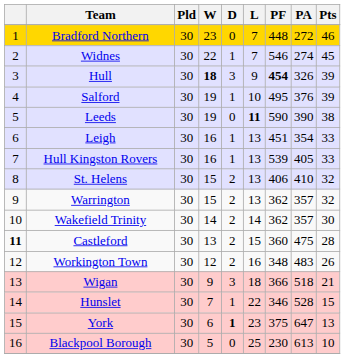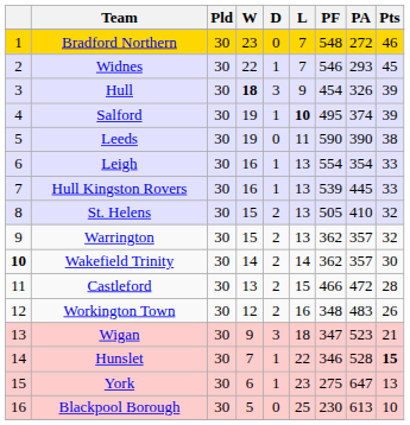 <table class="wikitable" style="text-align:center;">
 <tr>
 <th width=20 abbr="Position"></th>
 <th width=175>Team</th>
 <th width=20 abbr="Played">Pld</th>
 <th width=20 abbr="Won">W</th>
 <th width=20 abbr="Drawn">D</th>
 <th width=20 abbr="Lost">L</th>
 <th width=20 abbr=”Points For”>PF</th>
 <th width=20 abbr=”Points Against”>PA</th>
 <th width=20 abbr="Points">Pts</th>
 </tr>
 <tr>
 </tr>
 <tr align=center style="background:#FFD700;">
 </tr>
 <tr align=center style="background:#FFD700;">
 <td>1</td>
 <td><a href='#'>Bradford Northern</a></td>
 <td>30</td>
 <td>23</td>
 <td>0</td>
 <td>7</td>
-<td>448</td>
+<td>548</td>
 <td>272</td>
 <td>46</td>
 </tr>
 <tr align=center style="background:#e1e1ff;color:">
 <td>2</td>
 <td><a href='#'>Widnes</a></td>
 <td>30</td>
 <td>22</td>
 <td>1</td>
 <td>7</td>
 <td>546</td>
-<td>274</td>
+<td>293</td>
 <td>45</td>
 </tr>
 <tr align=center style="background:#e1e1ff;color:">
 <td>3</td>
 <td><a href='#'>Hull</a></td>
 <td>30</td>
 <td><strong>18</strong></td>
 <td>3</td>
 <td>9</td>
-<td><strong>454</strong></td>
+<td>454</td>
 <td>326</td>
 <td>39</td>
 </tr>
 <tr align=center style="background:#e1e1ff;color:">
 <td>4</td>
 <td><a href='#'>Salford</a></td>
 <td>30</td>
 <td>19</td>
 <td>1</td>
-<td>10</td>
+<td><strong>10</strong></td>
 <td>495</td>
-<td>376</td>
+<td>374</td>
 <td>39</td>
 </tr>
 <tr align=center style="background:#e1e1ff;color:">
 <td>5</td>
 <td><a href='#'>Leeds</a></td>
 <td>30</td>
 <td>19</td>
 <td>0</td>
-<td><strong>11</strong></td>
+<td>11</td>
 <td>590</td>
 <td>390</td>
 <td>38</td>
 </tr>
 <tr align=center style="background:#e1e1ff;color:">
 <td>6</td>
 <td><a href='#'>Leigh</a></td>
 <td>30</td>
 <td>16</td>
 <td>1</td>
 <td>13</td>
-<td>451</td>
+<td>554</td>
 <td>354</td>
 <td>33</td>
 </tr>
 <tr align=center style="background:#e1e1ff;color:">
 <td>7</td>
 <td><a href='#'>Hull Kingston Rovers</a></td>
 <td>30</td>
 <td>16</td>
 <td>1</td>
 <td>13</td>
 <td>539</td>
-<td>405</td>
+<td>445</td>
 <td>33</td>
 </tr>
 <tr align=center style="background:#e1e1ff;color:">
 <td>8</td>
 <td><a href='#'>St. Helens</a></td>
 <td>30</td>
 <td>15</td>
 <td>2</td>
 <td>13</td>
-<td>406</td>
+<td>505</td>
 <td>410</td>
 <td>32</td>
 </tr>
 <tr align=center style="background:">
 <td>9</td>
 <td><a href='#'>Warrington</a></td>
 <td>30</td>
 <td>15</td>
 <td>2</td>
 <td>13</td>
 <td>362</td>
 <td>357</td>
 <td>32</td>
 </tr>
 <tr align=center style="background:">
-<td>10</td>
+<td><strong>10</strong></td>
 <td><a href='#'>Wakefield Trinity</a></td>
 <td>30</td>
 <td>14</td>
 <td>2</td>
 <td>14</td>
 <td>362</td>
 <td>357</td>
 <td>30</td>
 </tr>
 <tr align=center style="background:">
-<td><strong>11</strong></td>
+<td>11</td>
 <td><a href='#'>Castleford</a></td>
 <td>30</td>
 <td>13</td>
 <td>2</td>
 <td>15</td>
-<td>360</td>
-<td>475</td>
+<td>466</td>
+<td>472</td>
 <td>28</td>
 </tr>
 <tr align=center style="background:">
 <td>12</td>
 <td><a href='#'>Workington Town</a></td>
 <td>30</td>
 <td>12</td>
 <td>2</td>
 <td>16</td>
 <td>348</td>
 <td>483</td>
 <td>26</td>
 </tr>
 <tr align=center style="background:#FFCCCC;color:">
 <td>13</td>
 <td><a href='#'>Wigan</a></td>
 <td>30</td>
 <td>9</td>
 <td>3</td>
 <td>18</td>
-<td>366</td>
-<td>518</td>
+<td>347</td>
+<td>523</td>
 <td>21</td>
 </tr>
 <tr align=center style="background:#FFCCCC;color:">
 <td>14</td>
 <td><a href='#'>Hunslet</a></td>
 <td>30</td>
 <td>7</td>
 <td>1</td>
 <td>22</td>
 <td>346</td>
 <td>528</td>
-<td>15</td>
+<td><strong>15</strong></td>
 </tr>
 <tr align=center style="background:#FFCCCC;color:">
 <td>15</td>
 <td><a href='#'>York</a></td>
 <td>30</td>
 <td>6</td>
-<td><strong>1</strong></td>
+<td>1</td>
 <td>23</td>
-<td>375</td>
+<td>275</td>
 <td>647</td>
 <td>13</td>
 </tr>
 <tr align=center style="background:#FFCCCC;color:">
 <td>16</td>
 <td><a href='#'>Blackpool Borough</a></td>
 <td>30</td>
 <td>5</td>
 <td>0</td>
 <td>25</td>
 <td>230</td>
 <td>613</td>
 <td>10</td>
 </tr>
 <tr>
 </tr>
 </table>
